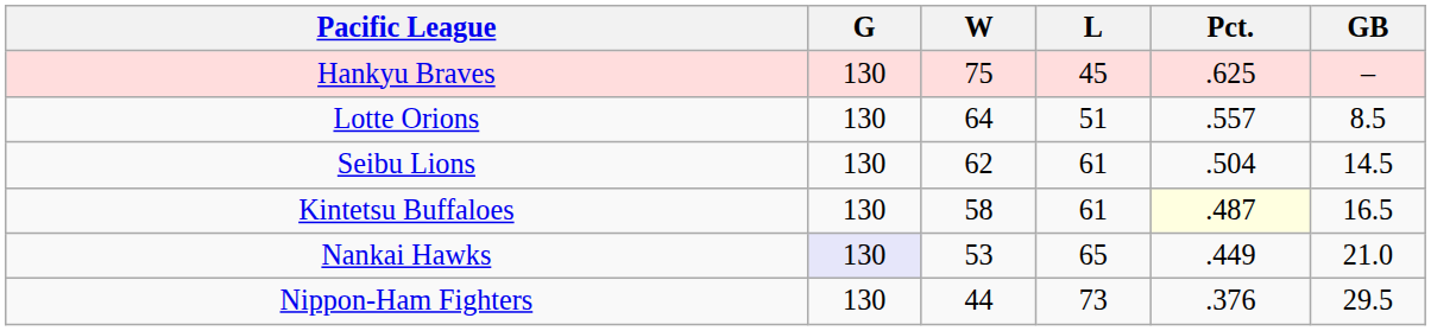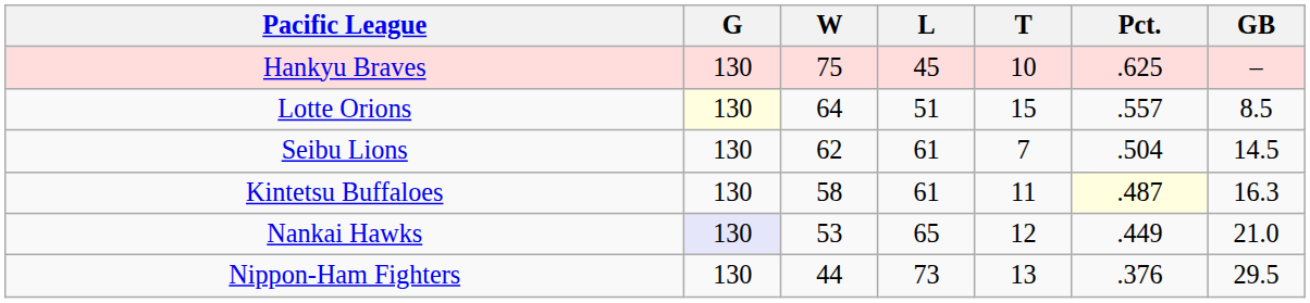 <table class="wikitable"  style="width:50%; text-align:center;">
 <tr>
 <th style="width:35%;"><a href='#'>Pacific League</a></th>
 <th style="width:5%;">G</th>
 <th style="width:5%;">W</th>
 <th style="width:5%;">L</th>
+<th style="width:5%;">T</th>
 <th style="width:7%;">Pct.</th>
 <th style="width:5%;">GB</th>
 </tr>
 <tr style="background:#fdd;">
 <td><a href='#'>Hankyu Braves</a></td>
 <td>130</td>
 <td>75</td>
 <td>45</td>
+<td>10</td>
 <td>.625</td>
 <td>–</td>
 </tr>
 <tr align=center>
 <td><a href='#'>Lotte Orions</a></td>
-<td>130</td>
+<td style="background: lightyellow;">130</td>
 <td>64</td>
 <td>51</td>
+<td>15</td>
 <td>.557</td>
 <td>8.5</td>
 </tr>
 <tr align=center>
 <td><a href='#'>Seibu Lions</a></td>
 <td>130</td>
 <td>62</td>
 <td>61</td>
+<td>7</td>
 <td>.504</td>
 <td>14.5</td>
 </tr>
 <tr align=center>
 <td><a href='#'>Kintetsu Buffaloes</a></td>
 <td>130</td>
 <td>58</td>
 <td>61</td>
+<td>11</td>
 <td style="background: lightyellow;">.487</td>
-<td>16.5</td>
+<td>16.3</td>
 </tr>
 <tr align=center>
 <td><a href='#'>Nankai Hawks</a></td>
 <td style="background: lavender;">130</td>
 <td>53</td>
 <td>65</td>
+<td>12</td>
 <td>.449</td>
 <td>21.0</td>
 </tr>
 <tr align=center>
 <td><a href='#'>Nippon-Ham Fighters</a></td>
 <td>130</td>
 <td>44</td>
 <td>73</td>
+<td>13</td>
 <td>.376</td>
 <td>29.5</td>
 </tr>
 </table>
